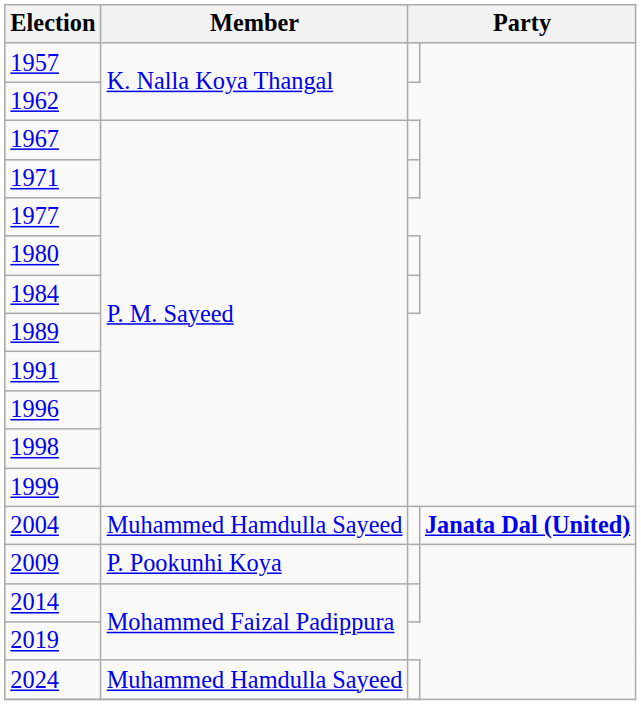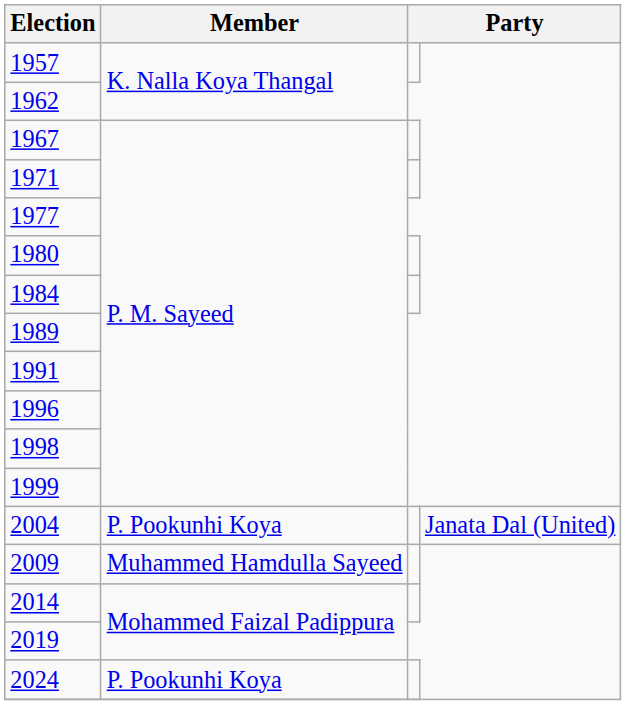 <table class="wikitable sortable">
 <tr>
 <th>Election</th>
 <th>Member</th>
 <th colspan="2">Party</th>
 </tr>
 <tr>
 <td><a href='#'>1957</a></td>
 <td rowspan="2"><a href='#'>K. Nalla Koya Thangal</a></td>
 <td></td>
 </tr>
 <tr>
 <td><a href='#'>1962</a></td>
 </tr>
 <tr>
 <td><a href='#'>1967</a></td>
 <td rowspan="10"><a href='#'>P. M. Sayeed</a></td>
 <td></td>
 </tr>
 <tr>
 <td><a href='#'>1971</a></td>
 <td></td>
 </tr>
 <tr>
 <td><a href='#'>1977</a></td>
 </tr>
 <tr>
 <td><a href='#'>1980</a></td>
 <td></td>
 </tr>
 <tr>
 <td><a href='#'>1984</a></td>
 <td></td>
 </tr>
 <tr>
 <td><a href='#'>1989</a></td>
 </tr>
 <tr>
 <td><a href='#'>1991</a></td>
 </tr>
 <tr>
 <td><a href='#'>1996</a></td>
 </tr>
 <tr>
 <td><a href='#'>1998</a></td>
 </tr>
 <tr>
 <td><a href='#'>1999</a></td>
 </tr>
 <tr>
 <td><a href='#'>2004</a></td>
-<td><a href='#'>Muhammed Hamdulla Sayeed</a></td>
+<td><a href='#'>P. Pookunhi Koya</a></td>
 <td></td>
-<td><strong><a href='#'>Janata Dal (United)</a></strong></td>
+<td><a href='#'>Janata Dal (United)</a></td>
 </tr>
 <tr>
 <td><a href='#'>2009</a></td>
-<td><a href='#'>P. Pookunhi Koya</a></td>
+<td><a href='#'>Muhammed Hamdulla Sayeed</a></td>
 <td></td>
 </tr>
 <tr>
 <td><a href='#'>2014</a></td>
 <td rowspan=2><a href='#'>Mohammed Faizal Padippura</a></td>
 <td></td>
 </tr>
 <tr>
 <td><a href='#'>2019</a></td>
 </tr>
 <tr>
 <td><a href='#'>2024</a></td>
-<td><a href='#'>Muhammed Hamdulla Sayeed</a></td>
+<td><a href='#'>P. Pookunhi Koya</a></td>
 <td></td>
 </tr>
 <tr>
 </tr>
 </table>
